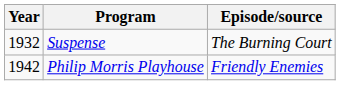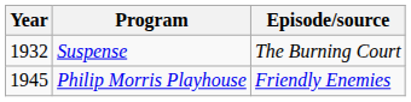 <table class="wikitable">
 <tr>
 <th>Year</th>
 <th>Program</th>
 <th>Episode/source</th>
 </tr>
 <tr>
 <td>1932</td>
 <td><em><a href='#'>Suspense</a></em></td>
 <td><em>The Burning Court</em></td>
 </tr>
 <tr>
-<td>1942</td>
+<td>1945</td>
 <td><em><a href='#'>Philip Morris Playhouse</a></em></td>
 <td><em><a href='#'>Friendly Enemies</a></em></td>
 </tr>
 </table>
